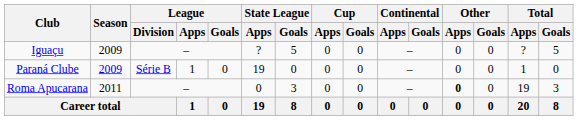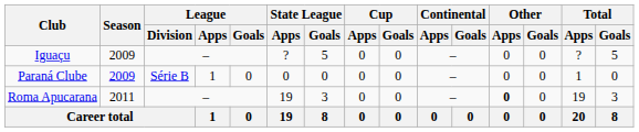 <table class="wikitable" style="text-align: center">
 <tr>
 <th rowspan="2">Club</th>
 <th rowspan="2">Season</th>
 <th colspan="3">League</th>
 <th colspan="2">State League</th>
 <th colspan="2">Cup</th>
 <th colspan="2">Continental</th>
 <th colspan="2">Other</th>
 <th colspan="2">Total</th>
 </tr>
 <tr>
 <th>Division</th>
 <th>Apps</th>
 <th>Goals</th>
 <th>Apps</th>
 <th>Goals</th>
 <th>Apps</th>
 <th>Goals</th>
 <th>Apps</th>
 <th>Goals</th>
 <th>Apps</th>
 <th>Goals</th>
 <th>Apps</th>
 <th>Goals</th>
 </tr>
 <tr>
 <td><a href='#'>Iguaçu</a></td>
 <td>2009</td>
 <td colspan="3">–</td>
 <td>?</td>
 <td>5</td>
 <td>0</td>
 <td>0</td>
 <td colspan="2">–</td>
 <td>0</td>
 <td>0</td>
 <td>?</td>
 <td>5</td>
 </tr>
 <tr>
 <td><a href='#'>Paraná Clube</a></td>
 <td><a href='#'>2009</a></td>
 <td><a href='#'>Série B</a></td>
 <td>1</td>
 <td>0</td>
-<td>19</td>
+<td>0</td>
 <td>0</td>
 <td>0</td>
 <td>0</td>
 <td colspan="2">–</td>
 <td>0</td>
 <td>0</td>
 <td>1</td>
 <td>0</td>
 </tr>
 <tr>
 <td><a href='#'>Roma Apucarana</a></td>
 <td>2011</td>
 <td colspan="3">–</td>
-<td>0</td>
+<td>19</td>
 <td>3</td>
 <td>0</td>
 <td>0</td>
 <td colspan="2">–</td>
 <td><strong>0</strong></td>
 <td>0</td>
 <td>19</td>
 <td>3</td>
 </tr>
 <tr>
 <th colspan="3"><strong>Career total</strong></th>
 <th>1</th>
 <th>0</th>
 <th>19</th>
 <th>8</th>
 <th>0</th>
 <th>0</th>
 <th>0</th>
 <th>0</th>
 <th>0</th>
 <th>0</th>
 <th>20</th>
 <th>8</th>
 </tr>
 </table>
